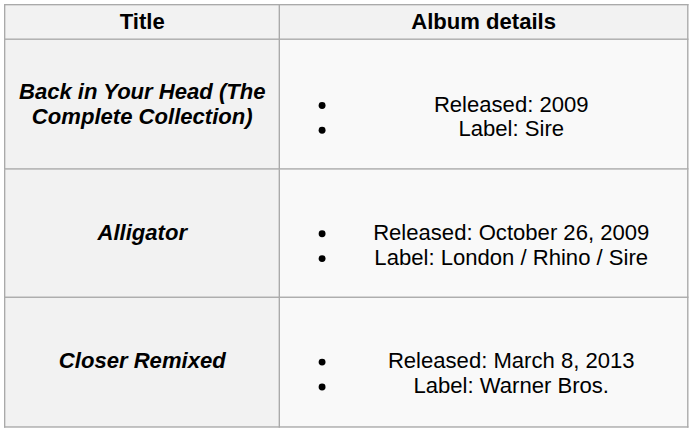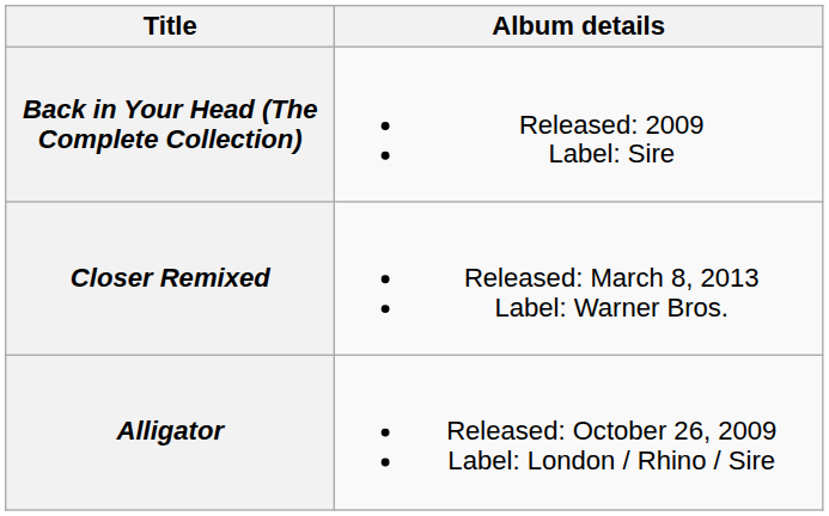 <table class="wikitable plainrowheaders" style="text-align:center;">
 <tr>
 <th scope="col" style="width:12em;">Title</th>
 <th scope="col" style="width:18em;">Album details</th>
 </tr>
 <tr>
 <th scope="row"><em>Back in Your Head (The Complete Collection)</em></th>
 <td><br><ul><li>Released: 2009</li><li>Label: Sire</li></ul></td>
 </tr>
 <tr>
+<th scope="row"><em>Closer Remixed</em></th>
+<td><br><ul><li>Released: March 8, 2013</li><li>Label: Warner Bros.</li></ul></td>
+</tr>
+<tr>
 <th scope="row"><em>Alligator</em></th>
 <td><br><ul><li>Released: October 26, 2009</li><li>Label: London / Rhino / Sire</li></ul></td>
 </tr>
-<tr>
-<th scope="row"><em>Closer Remixed</em></th>
-<td><br><ul><li>Released: March 8, 2013</li><li>Label: Warner Bros.</li></ul></td>
-</tr>
 </table>
